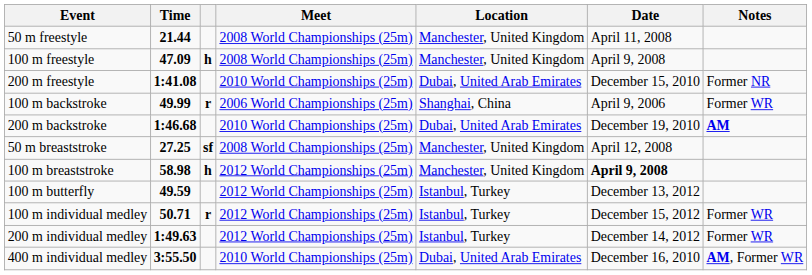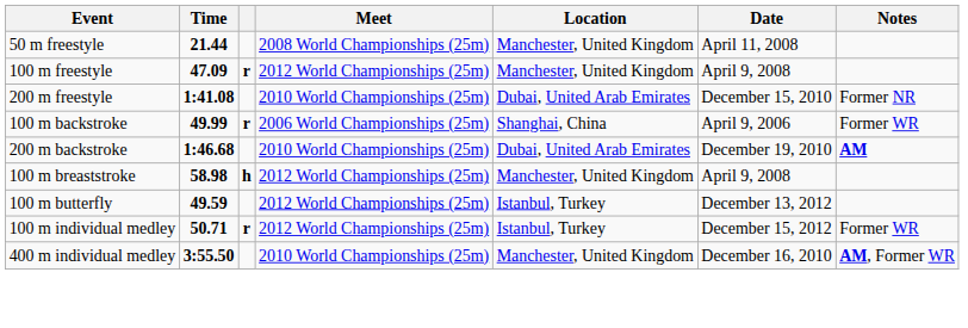 <table class="wikitable">
 <tr>
 <th>Event</th>
 <th>Time</th>
 <th></th>
 <th>Meet</th>
 <th>Location</th>
 <th>Date</th>
 <th>Notes</th>
 </tr>
 <tr>
 <td>50 m freestyle</td>
 <td align="center"><strong>21.44</strong></td>
 <td></td>
 <td><a href='#'>2008 World Championships (25m)</a></td>
 <td><a href='#'>Manchester</a>, United Kingdom</td>
 <td>April 11, 2008</td>
 <td></td>
 </tr>
 <tr>
 <td>100 m freestyle</td>
 <td align="center"><strong>47.09</strong></td>
-<td align="center"><strong>h</strong></td>
-<td><a href='#'>2008 World Championships (25m)</a></td>
+<td align="center"><strong>r</strong></td>
+<td><a href='#'>2012 World Championships (25m)</a></td>
 <td><a href='#'>Manchester</a>, United Kingdom</td>
 <td>April 9, 2008</td>
 <td></td>
 </tr>
 <tr>
 <td>200 m freestyle</td>
 <td align="center"><strong>1:41.08</strong></td>
 <td></td>
 <td><a href='#'>2010 World Championships (25m)</a></td>
 <td><a href='#'>Dubai</a>, <a href='#'>United Arab Emirates</a></td>
 <td>December 15, 2010</td>
 <td>Former <a href='#'>NR</a></td>
 </tr>
 <tr>
 <td>100 m backstroke</td>
 <td align="center"><strong>49.99</strong></td>
 <td align="center"><strong>r</strong></td>
 <td><a href='#'>2006 World Championships (25m)</a></td>
 <td><a href='#'>Shanghai</a>, China</td>
 <td>April 9, 2006</td>
 <td>Former <a href='#'>WR</a></td>
 </tr>
 <tr>
 <td>200 m backstroke</td>
 <td align="center"><strong>1:46.68</strong></td>
 <td></td>
 <td><a href='#'>2010 World Championships (25m)</a></td>
 <td><a href='#'>Dubai</a>, <a href='#'>United Arab Emirates</a></td>
 <td>December 19, 2010</td>
 <td><strong><a href='#'>AM</a></strong></td>
 </tr>
 <tr>
-<td>50 m breaststroke</td>
-<td align="center"><strong>27.25</strong></td>
-<td align="center"><strong>sf</strong></td>
-<td><a href='#'>2008 World Championships (25m)</a></td>
-<td><a href='#'>Manchester</a>, United Kingdom</td>
-<td>April 12, 2008</td>
-<td></td>
-</tr>
-<tr>
 <td>100 m breaststroke</td>
 <td align="center"><strong>58.98</strong></td>
 <td align="center"><strong>h</strong></td>
 <td><a href='#'>2012 World Championships (25m)</a></td>
 <td><a href='#'>Manchester</a>, United Kingdom</td>
-<td><strong>April 9, 2008</strong></td>
+<td>April 9, 2008</td>
 <td></td>
 </tr>
 <tr>
 <td>100 m butterfly</td>
 <td align="center"><strong>49.59</strong></td>
 <td></td>
 <td><a href='#'>2012 World Championships (25m)</a></td>
 <td><a href='#'>Istanbul</a>, Turkey</td>
 <td>December 13, 2012</td>
 <td></td>
 </tr>
 <tr>
 <td>100 m individual medley</td>
 <td align="center"><strong>50.71</strong></td>
 <td align="center"><strong>r</strong></td>
 <td><a href='#'>2012 World Championships (25m)</a></td>
 <td><a href='#'>Istanbul</a>, Turkey</td>
 <td>December 15, 2012</td>
 <td>Former <a href='#'>WR</a></td>
 </tr>
 <tr>
-<td>200 m individual medley</td>
-<td align="center"><strong>1:49.63</strong></td>
-<td></td>
-<td><a href='#'>2012 World Championships (25m)</a></td>
-<td><a href='#'>Istanbul</a>, Turkey</td>
-<td>December 14, 2012</td>
-<td>Former <a href='#'>WR</a></td>
-</tr>
-<tr>
 <td>400 m individual medley</td>
 <td align="center"><strong>3:55.50</strong></td>
 <td></td>
 <td><a href='#'>2010 World Championships (25m)</a></td>
-<td><a href='#'>Dubai</a>, <a href='#'>United Arab Emirates</a></td>
+<td><a href='#'>Manchester</a>, United Kingdom</td>
 <td>December 16, 2010</td>
 <td><strong><a href='#'>AM</a></strong>, Former <a href='#'>WR</a></td>
 </tr>
 </table>
